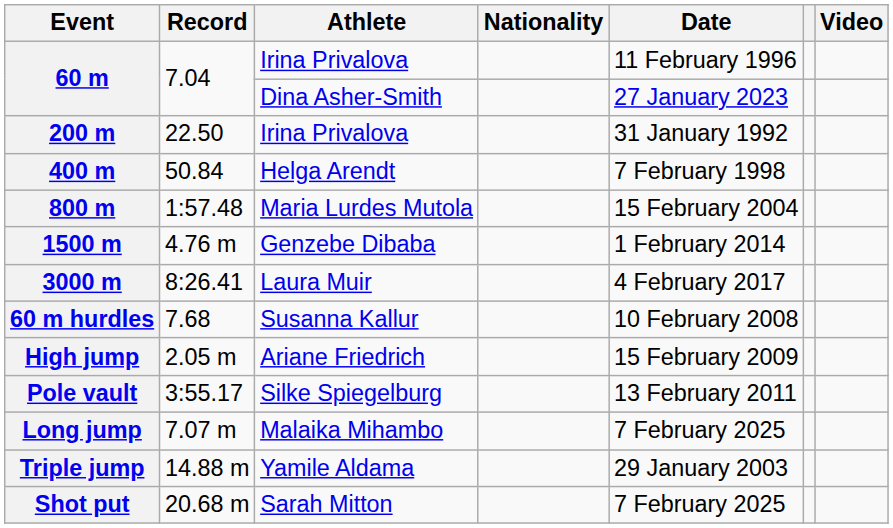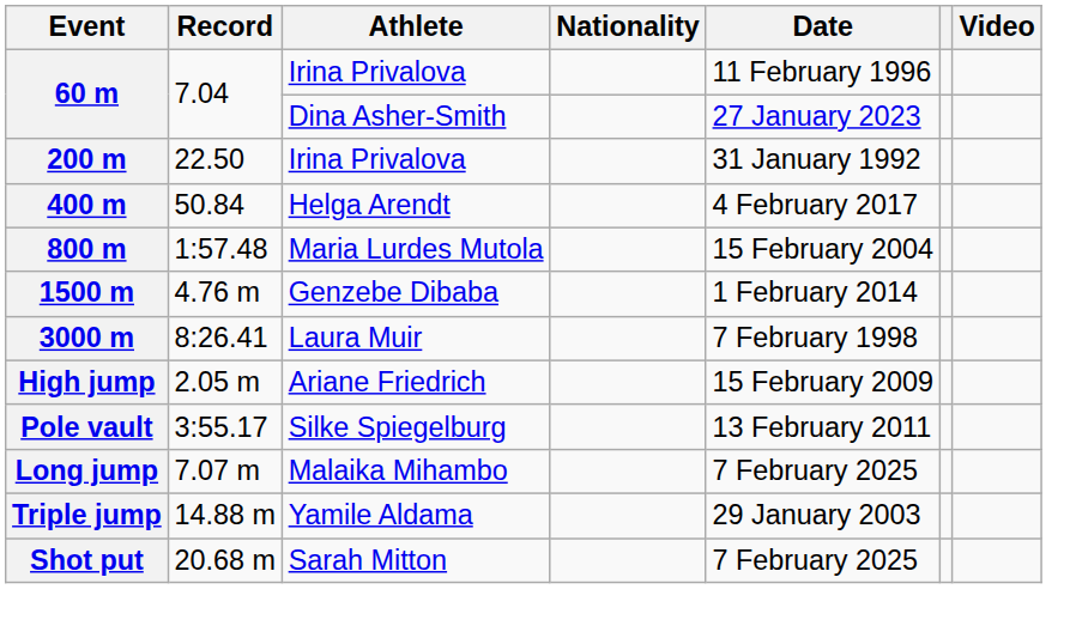 <table class="wikitable plainrowheaders sticky-header">
 <tr>
 <th scope="col">Event</th>
 <th scope="col">Record</th>
 <th scope="col">Athlete</th>
 <th scope="col">Nationality</th>
 <th scope="col">Date</th>
 <th scope="col"></th>
 <th scope="col">Video</th>
 </tr>
 <tr>
 <th scope="rowgroup" rowspan="2"><a href='#'>60 m</a></th>
 <td rowspan="2">7.04</td>
 <td><a href='#'>Irina Privalova</a></td>
 <td></td>
 <td>11 February 1996</td>
 <td></td>
 <td></td>
 </tr>
 <tr>
 <td><a href='#'>Dina Asher-Smith</a></td>
 <td></td>
 <td><a href='#'>27 January 2023</a></td>
 <td></td>
 <td></td>
 </tr>
 <tr>
 <th scope="row"><a href='#'>200 m</a></th>
 <td>22.50</td>
 <td><a href='#'>Irina Privalova</a></td>
 <td></td>
 <td>31 January 1992</td>
 <td></td>
 <td></td>
 </tr>
 <tr>
 <th scope="row"><a href='#'>400 m</a></th>
 <td>50.84</td>
 <td><a href='#'>Helga Arendt</a></td>
 <td></td>
-<td>7 February 1998</td>
+<td>4 February 2017</td>
 <td></td>
 <td></td>
 </tr>
 <tr>
 <th scope="row"><a href='#'>800 m</a></th>
 <td>1:57.48</td>
 <td><a href='#'>Maria Lurdes Mutola</a></td>
 <td></td>
 <td>15 February 2004</td>
 <td></td>
 <td></td>
 </tr>
 <tr>
 <th scope="row"><a href='#'>1500 m</a></th>
 <td>4.76 m</td>
 <td><a href='#'>Genzebe Dibaba</a></td>
 <td></td>
 <td>1 February 2014</td>
 <td></td>
 <td></td>
 </tr>
 <tr>
 <th scope="row"><a href='#'>3000 m</a></th>
 <td>8:26.41</td>
 <td><a href='#'>Laura Muir</a></td>
 <td></td>
-<td>4 February 2017</td>
-<td></td>
-<td></td>
-</tr>
-<tr>
-<th scope="row"><a href='#'>60 m hurdles</a></th>
-<td>7.68</td>
-<td><a href='#'>Susanna Kallur</a></td>
-<td></td>
-<td>10 February 2008</td>
+<td>7 February 1998</td>
 <td></td>
 <td></td>
 </tr>
 <tr>
 <th scope="row"><a href='#'>High jump</a></th>
 <td>2.05 m</td>
 <td><a href='#'>Ariane Friedrich</a></td>
 <td></td>
 <td>15 February 2009</td>
 <td></td>
 <td></td>
 </tr>
 <tr>
 <th scope="row"><a href='#'>Pole vault</a></th>
 <td>3:55.17</td>
 <td><a href='#'>Silke Spiegelburg</a></td>
 <td></td>
 <td>13 February 2011</td>
 <td></td>
 <td></td>
 </tr>
 <tr>
 <th scope="row"><a href='#'>Long jump</a></th>
 <td>7.07 m</td>
 <td><a href='#'>Malaika Mihambo</a></td>
 <td></td>
 <td>7 February 2025</td>
 <td></td>
 <td></td>
 </tr>
 <tr>
 <th scope="row"><a href='#'>Triple jump</a></th>
 <td>14.88 m</td>
 <td><a href='#'>Yamile Aldama</a></td>
 <td></td>
 <td>29 January 2003</td>
 <td></td>
 <td></td>
 </tr>
 <tr>
 <th scope="row"><a href='#'>Shot put</a></th>
 <td>20.68 m</td>
 <td><a href='#'>Sarah Mitton</a></td>
 <td></td>
 <td>7 February 2025</td>
 <td></td>
 <td></td>
 </tr>
 </table>
